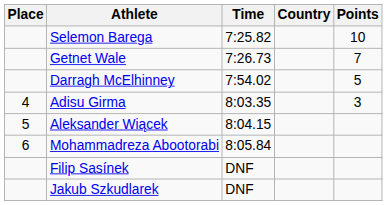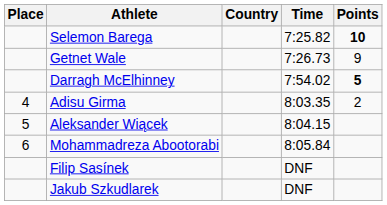 <table class="wikitable">
 <tr>
 <th>Place</th>
 <th>Athlete</th>
+<th>Country</th>
 <th>Time</th>
-<th>Country</th>
 <th>Points</th>
 </tr>
 <tr>
 <td align=center></td>
 <td><a href='#'>Selemon Barega</a></td>
+<td></td>
 <td>7:25.82</td>
-<td></td>
-<td align=center>10</td>
+<td align=center><strong>10</strong></td>
 </tr>
 <tr>
 <td align=center></td>
 <td><a href='#'>Getnet Wale</a></td>
+<td></td>
 <td>7:26.73</td>
-<td></td>
-<td align=center>7</td>
+<td align=center>9</td>
 </tr>
 <tr>
 <td align=center></td>
 <td><a href='#'>Darragh McElhinney</a></td>
+<td></td>
 <td>7:54.02</td>
-<td></td>
-<td align=center>5</td>
+<td align=center><strong>5</strong></td>
 </tr>
 <tr>
 <td align=center>4</td>
 <td><a href='#'>Adisu Girma</a></td>
+<td></td>
 <td>8:03.35</td>
-<td></td>
-<td align=center>3</td>
+<td align=center>2</td>
 </tr>
 <tr>
 <td align=center>5</td>
 <td><a href='#'>Aleksander Wiącek</a></td>
+<td></td>
 <td>8:04.15</td>
-<td></td>
 <td align=center></td>
 </tr>
 <tr>
 <td align=center>6</td>
 <td><a href='#'>Mohammadreza Abootorabi</a></td>
+<td></td>
 <td>8:05.84</td>
-<td></td>
 <td align=center></td>
 </tr>
 <tr>
 <td align=center></td>
 <td><a href='#'>Filip Sasínek</a></td>
+<td></td>
 <td>DNF</td>
-<td></td>
 <td align=center></td>
 </tr>
 <tr>
 <td align=center></td>
 <td><a href='#'>Jakub Szkudlarek</a></td>
+<td></td>
 <td>DNF</td>
-<td></td>
 <td align=center></td>
 </tr>
 </table>
